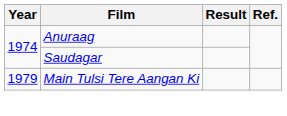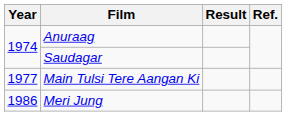 <table class="wikitable">
 <tr>
 <th>Year</th>
 <th>Film</th>
 <th>Result</th>
 <th>Ref.</th>
 </tr>
 <tr>
 <td rowspan="2"><a href='#'>1974</a></td>
 <td><em><a href='#'>Anuraag</a></em></td>
 <td></td>
 <td rowspan="2"></td>
 </tr>
 <tr>
 <td><em><a href='#'>Saudagar</a></em></td>
 <td></td>
 </tr>
 <tr>
-<td><a href='#'>1979</a></td>
+<td><a href='#'>1977</a></td>
 <td><em><a href='#'>Main Tulsi Tere Aangan Ki</a></em></td>
 <td></td>
 <td></td>
 </tr>
+<tr>
+<td><a href='#'>1986</a></td>
+<td><em><a href='#'>Meri Jung</a></em></td>
+<td></td>
+<td></td>
+</tr>
 </table>
